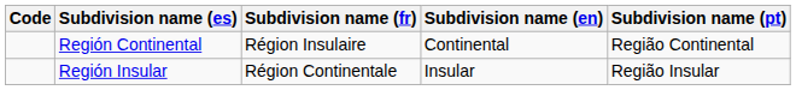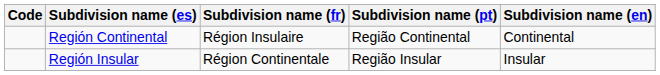 <table class="wikitable sortable">
 <tr>
 <th>Code</th>
 <th>Subdivision name (<a href='#'>es</a>)</th>
 <th>Subdivision name (<a href='#'>fr</a>)</th>
+<th>Subdivision name (<a href='#'>pt</a>)</th>
 <th>Subdivision name (<a href='#'>en</a>)</th>
-<th>Subdivision name (<a href='#'>pt</a>)</th>
 </tr>
 <tr>
 <td></td>
 <td><a href='#'>Región Continental</a></td>
 <td>Région Insulaire</td>
+<td>Região Continental</td>
 <td>Continental</td>
-<td>Região Continental</td>
 </tr>
 <tr>
 <td></td>
 <td><a href='#'>Región Insular</a></td>
 <td>Région Continentale</td>
+<td>Região Insular</td>
 <td>Insular</td>
-<td>Região Insular</td>
 </tr>
 </table>
